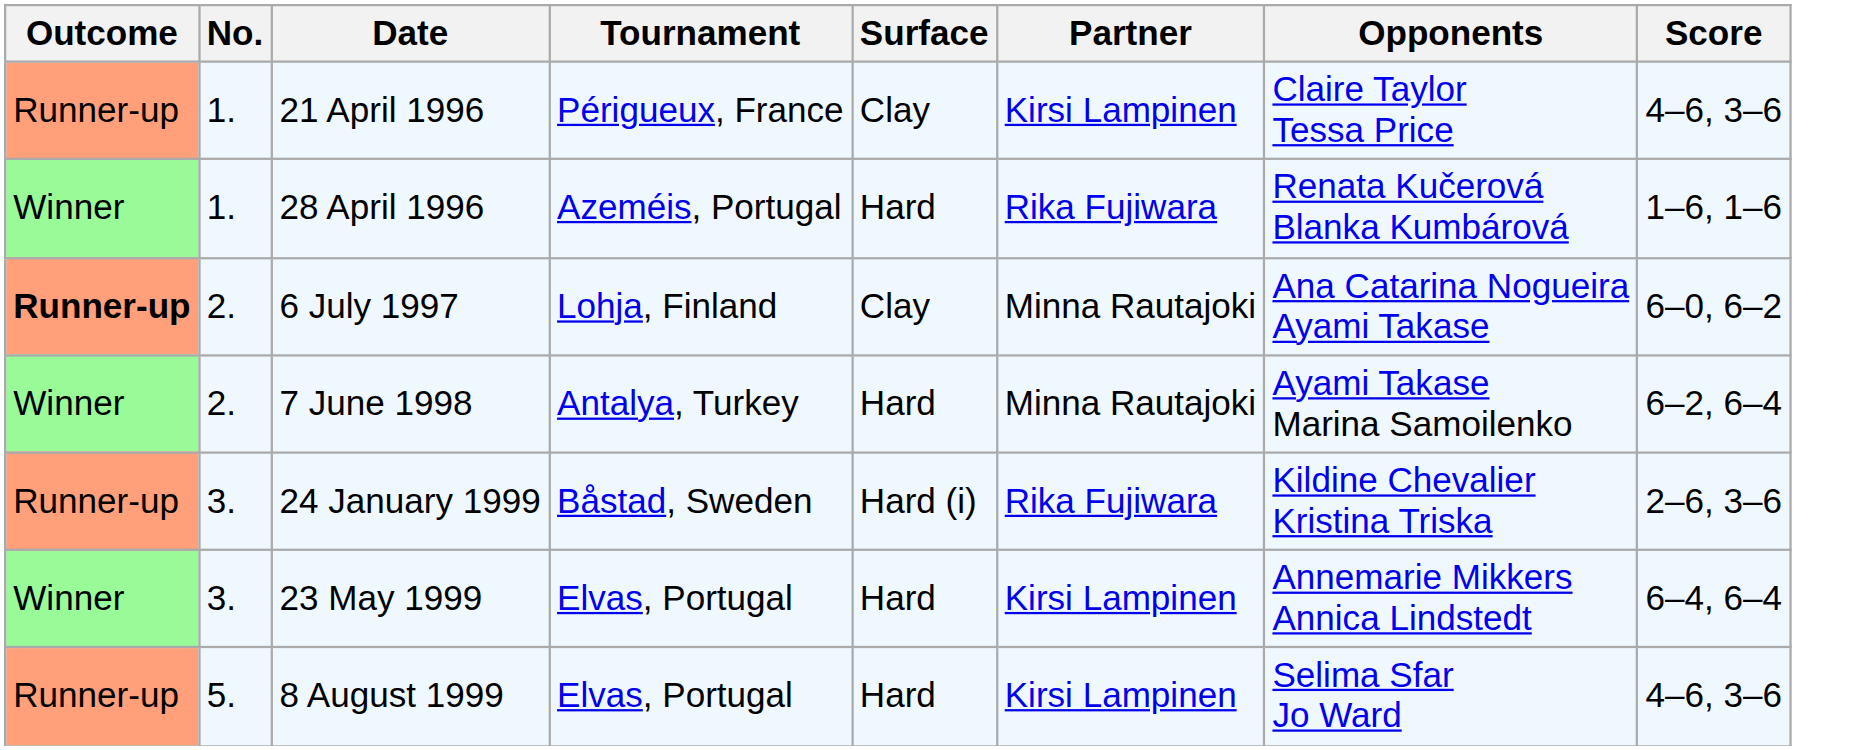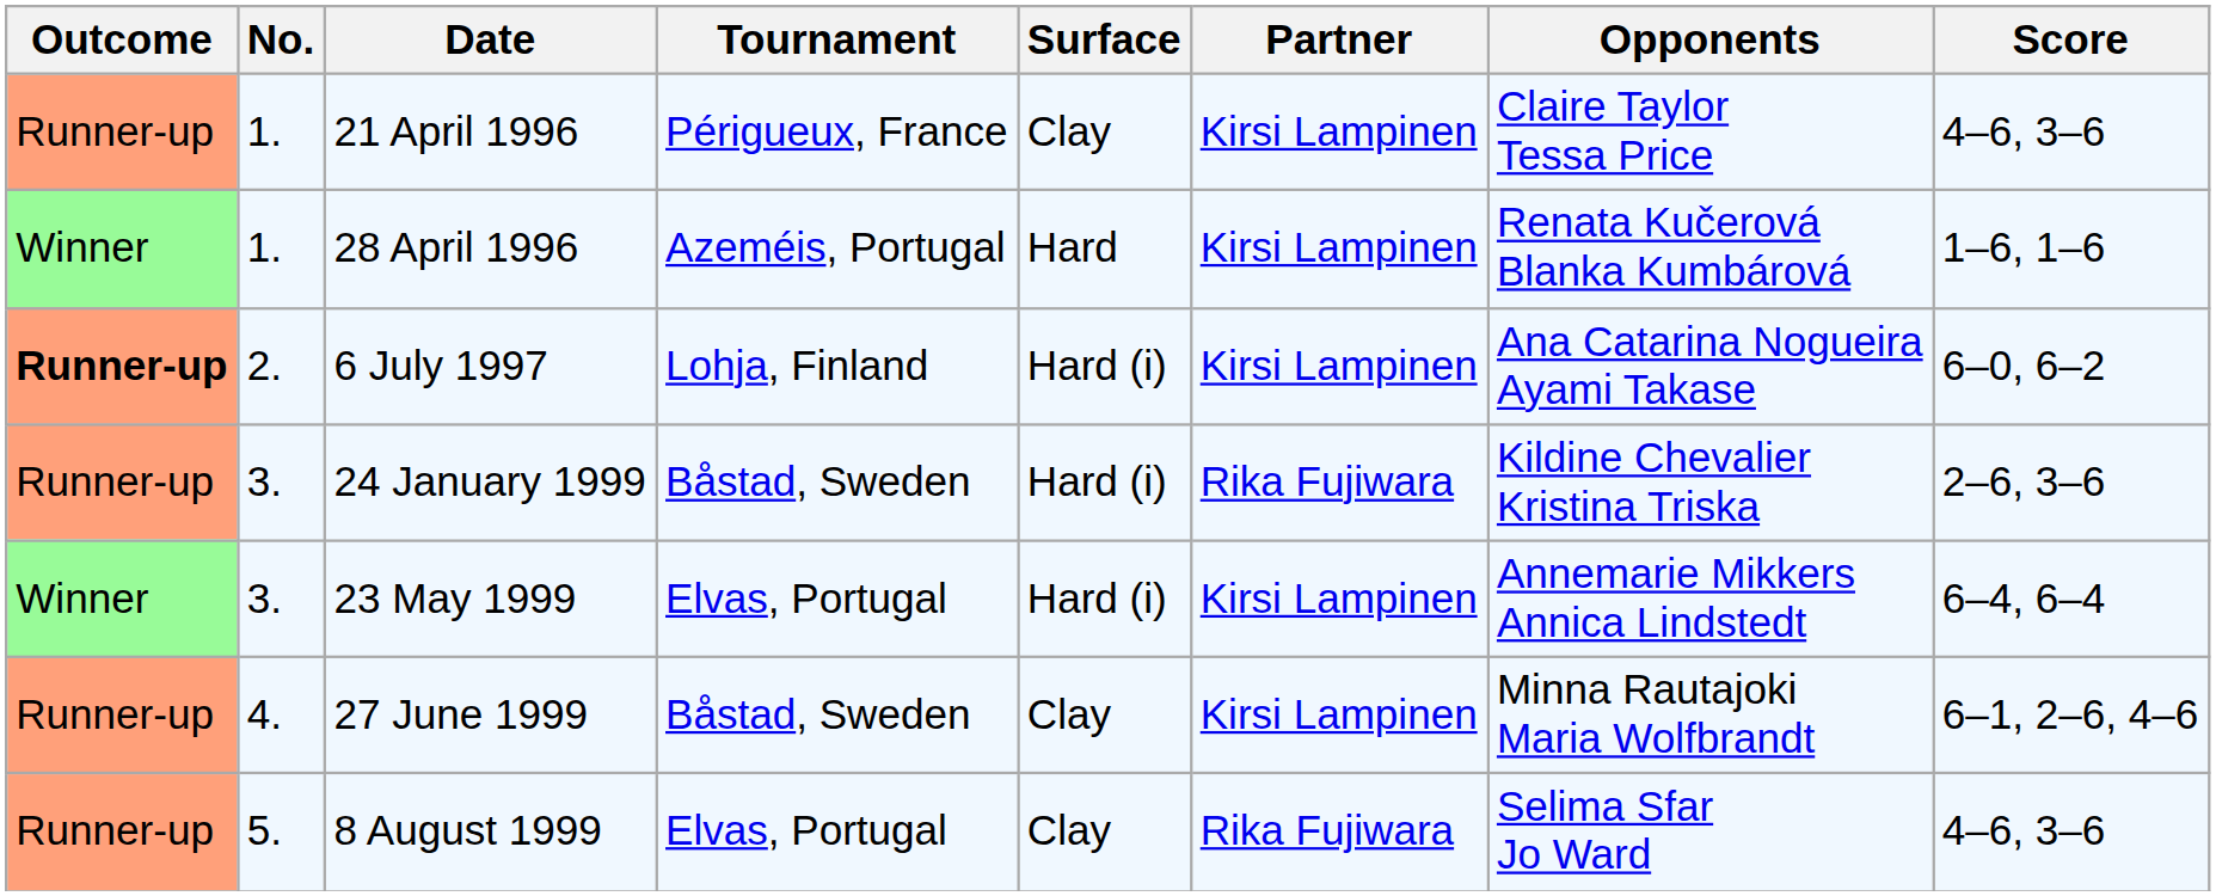 <table class="sortable wikitable" style=font-size:97%>
 <tr>
 <th>Outcome</th>
 <th>No.</th>
 <th>Date</th>
 <th>Tournament</th>
 <th>Surface</th>
 <th>Partner</th>
 <th>Opponents</th>
 <th>Score</th>
 </tr>
 <tr style="background:#f0f8ff;">
 <td bgcolor="FFA07A">Runner-up</td>
 <td>1.</td>
 <td>21 April 1996</td>
 <td><a href='#'>Périgueux</a>, France</td>
 <td>Clay</td>
 <td> <a href='#'>Kirsi Lampinen</a></td>
 <td> <a href='#'>Claire Taylor</a> <br>  <a href='#'>Tessa Price</a></td>
 <td>4–6, 3–6</td>
 </tr>
 <tr style="background:#f0f8ff;">
 <td style="background:#98fb98;">Winner</td>
 <td>1.</td>
 <td>28 April 1996</td>
 <td><a href='#'>Azeméis</a>, Portugal</td>
 <td>Hard</td>
-<td> <a href='#'>Rika Fujiwara</a></td>
+<td> <a href='#'>Kirsi Lampinen</a></td>
 <td> <a href='#'>Renata Kučerová</a> <br>  <a href='#'>Blanka Kumbárová</a></td>
 <td>1–6, 1–6</td>
 </tr>
 <tr style="background:#f0f8ff;">
 <td bgcolor="FFA07A"><strong>Runner-up</strong></td>
 <td>2.</td>
 <td>6 July 1997</td>
 <td><a href='#'>Lohja</a>, Finland</td>
-<td>Clay</td>
-<td> Minna Rautajoki</td>
+<td>Hard (i)</td>
+<td> <a href='#'>Kirsi Lampinen</a></td>
 <td> <a href='#'>Ana Catarina Nogueira</a> <br>  <a href='#'>Ayami Takase</a></td>
 <td>6–0, 6–2</td>
-</tr>
-<tr bgcolor="#f0f8ff">
-<td style="background:#98fb98;">Winner</td>
-<td>2.</td>
-<td>7 June 1998</td>
-<td><a href='#'>Antalya</a>, Turkey</td>
-<td>Hard</td>
-<td> Minna Rautajoki</td>
-<td> <a href='#'>Ayami Takase</a> <br>  Marina Samoilenko</td>
-<td>6–2, 6–4</td>
 </tr>
 <tr style="background:#f0f8ff;">
 <td style="background:#ffa07a;">Runner-up</td>
 <td>3.</td>
 <td>24 January 1999</td>
 <td><a href='#'>Båstad</a>, Sweden</td>
 <td>Hard (i)</td>
 <td> <a href='#'>Rika Fujiwara</a></td>
 <td> <a href='#'>Kildine Chevalier</a> <br>  <a href='#'>Kristina Triska</a></td>
 <td>2–6, 3–6</td>
 </tr>
 <tr style="background:#f0f8ff;">
 <td style="background:#98fb98;">Winner</td>
 <td>3.</td>
 <td>23 May 1999</td>
 <td><a href='#'>Elvas</a>, Portugal</td>
-<td>Hard</td>
+<td>Hard (i)</td>
 <td> <a href='#'>Kirsi Lampinen</a></td>
 <td> <a href='#'>Annemarie Mikkers</a> <br>  <a href='#'>Annica Lindstedt</a></td>
 <td>6–4, 6–4</td>
+</tr>
+<tr style="background:#f0f8ff;">
+<td bgcolor=FFA07A>Runner-up</td>
+<td>4.</td>
+<td>27 June 1999</td>
+<td><a href='#'>Båstad</a>, Sweden</td>
+<td>Clay</td>
+<td> <a href='#'>Kirsi Lampinen</a></td>
+<td> Minna Rautajoki <br>  <a href='#'>Maria Wolfbrandt</a></td>
+<td>6–1, 2–6, 4–6</td>
 </tr>
 <tr bgcolor="#f0f8ff">
 <td bgcolor="FFA07A">Runner-up</td>
 <td>5.</td>
 <td>8 August 1999</td>
 <td><a href='#'>Elvas</a>, Portugal</td>
-<td>Hard</td>
-<td> <a href='#'>Kirsi Lampinen</a></td>
+<td>Clay</td>
+<td> <a href='#'>Rika Fujiwara</a></td>
 <td> <a href='#'>Selima Sfar</a> <br>  <a href='#'>Jo Ward</a></td>
 <td>4–6, 3–6</td>
 </tr>
 </table>
